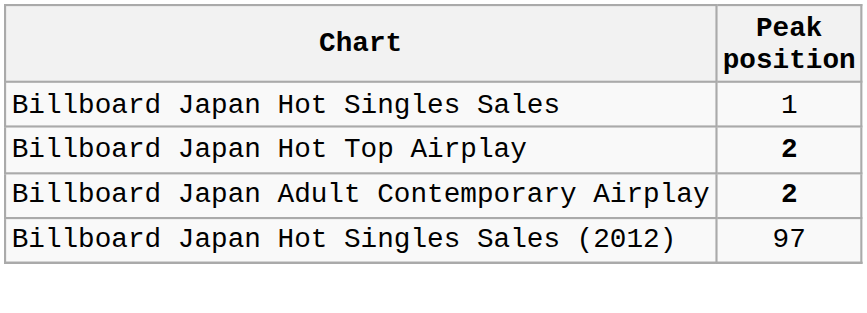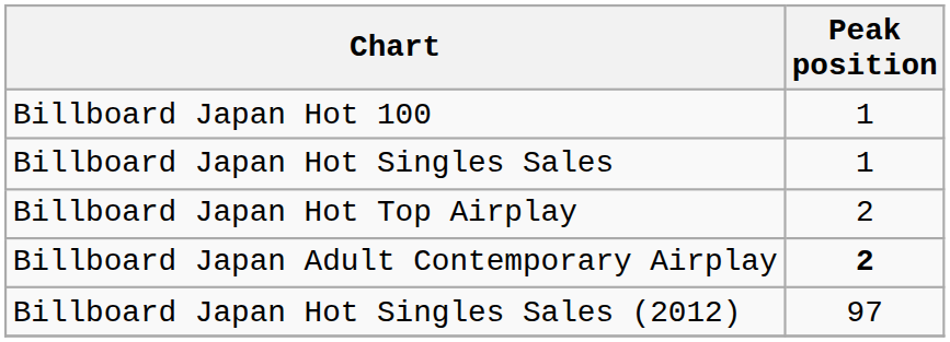 <table class="wikitable sortable">
 <tr>
 <th>Chart</th>
 <th>Peak<br>position</th>
+</tr>
+<tr>
+<td>Billboard Japan Hot 100</td>
+<td align="center">1</td>
 </tr>
 <tr>
 <td>Billboard Japan Hot Singles Sales</td>
 <td align="center">1</td>
 </tr>
 <tr>
 <td>Billboard Japan Hot Top Airplay</td>
-<td align="center"><strong>2</strong></td>
+<td align="center">2</td>
 </tr>
 <tr>
 <td>Billboard Japan Adult Contemporary Airplay</td>
 <td align="center"><strong>2</strong></td>
 </tr>
 <tr>
 <td>Billboard Japan Hot Singles Sales (2012)</td>
 <td align="center">97</td>
 </tr>
 <tr>
 </tr>
 </table>
